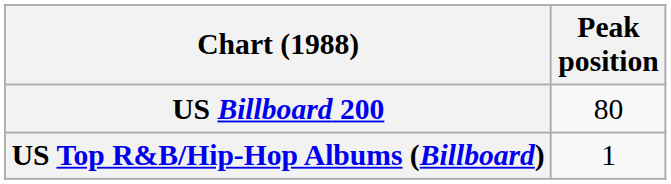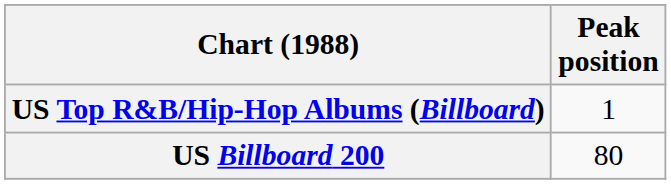 <table class="wikitable sortable plainrowheaders" style="text-align:center">
 <tr>
 <th scope="col">Chart (1988)</th>
 <th scope="col">Peak<br>position</th>
 </tr>
 <tr>
+<th scope="row">US <a href='#'>Top R&B/Hip-Hop Albums</a> (<em><a href='#'>Billboard</a></em>)</th>
+<td>1</td>
+</tr>
+<tr>
 <th scope="row">US <a href='#'><em>Billboard</em> 200</a></th>
 <td>80</td>
 </tr>
-<tr>
-<th scope="row">US <a href='#'>Top R&B/Hip-Hop Albums</a> (<em><a href='#'>Billboard</a></em>)</th>
-<td>1</td>
-</tr>
 </table>
